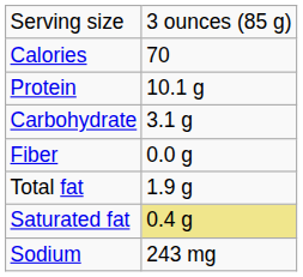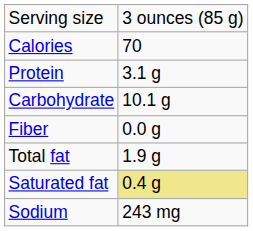 <table class="wikitable">
 <tr>
 <td>Serving size</td>
 <td>3 ounces (85 g)</td>
 </tr>
 <tr>
 <td><a href='#'>Calories</a></td>
 <td>70</td>
 </tr>
 <tr>
 <td><a href='#'>Protein</a></td>
-<td>10.1 g</td>
+<td>3.1 g</td>
 </tr>
 <tr>
 <td><a href='#'>Carbohydrate</a></td>
-<td>3.1 g</td>
+<td>10.1 g</td>
 </tr>
 <tr>
 <td><a href='#'>Fiber</a></td>
 <td>0.0 g</td>
 </tr>
 <tr>
 <td>Total <a href='#'>fat</a></td>
 <td>1.9 g</td>
 </tr>
 <tr>
 <td><a href='#'>Saturated fat</a></td>
 <td style="background: khaki;">0.4 g</td>
 </tr>
 <tr>
 <td><a href='#'>Sodium</a></td>
 <td>243 mg</td>
 </tr>
 </table>
